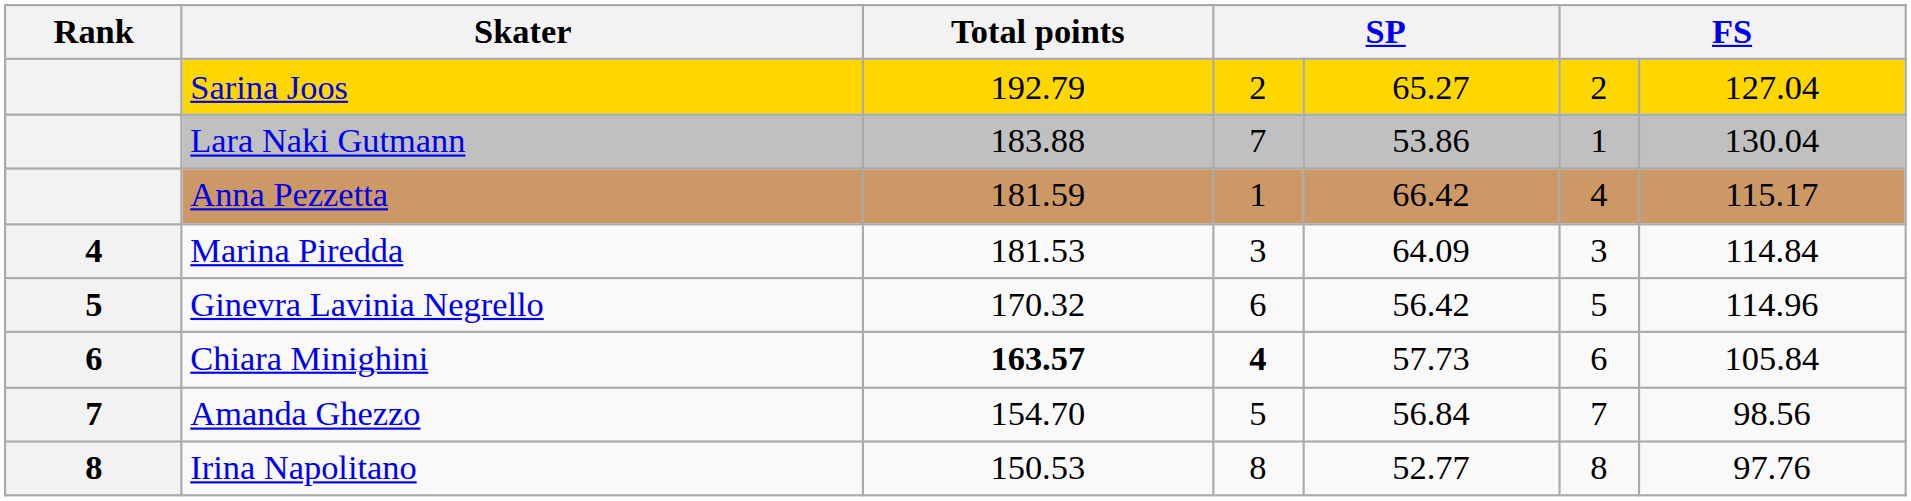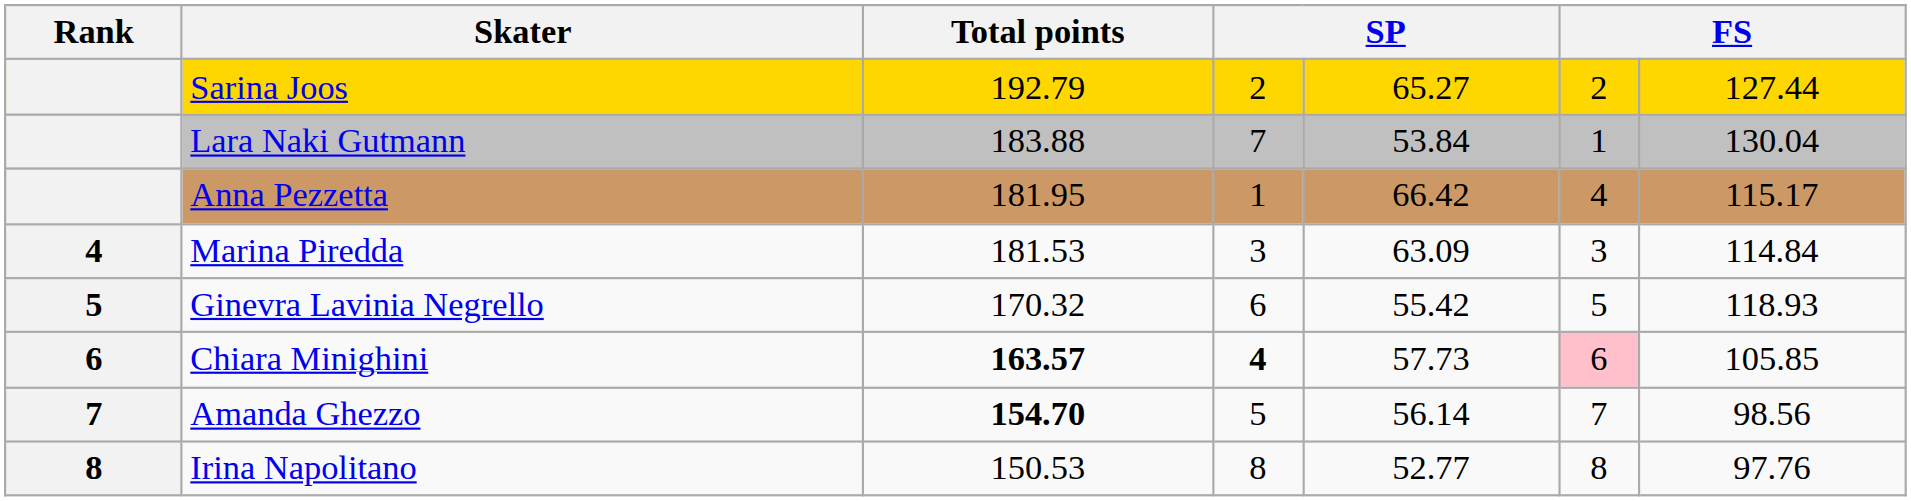 <table class="wikitable sortable" style="text-align:center;" width="70%">
 <tr>
 <th scope="col">Rank</th>
 <th scope="col">Skater</th>
 <th scope="col">Total points</th>
 <th scope="col" colspan="2" width="80px"><a href='#'>SP</a></th>
 <th scope="col" colspan="2" width="80px"><a href='#'>FS</a></th>
 </tr>
 <tr bgcolor="gold">
 <th scope="row"></th>
 <td align="left"><a href='#'>Sarina Joos</a></td>
 <td>192.79</td>
 <td>2</td>
 <td>65.27</td>
 <td>2</td>
-<td>127.04</td>
+<td>127.44</td>
 </tr>
 <tr bgcolor="silver">
 <th scope="row"></th>
 <td align="left"><a href='#'>Lara Naki Gutmann</a></td>
 <td>183.88</td>
 <td>7</td>
-<td>53.86</td>
+<td>53.84</td>
 <td>1</td>
 <td>130.04</td>
 </tr>
 <tr bgcolor="cc9966">
 <th scope="row"></th>
 <td align="left"><a href='#'>Anna Pezzetta</a></td>
-<td>181.59</td>
+<td>181.95</td>
 <td>1</td>
 <td>66.42</td>
 <td>4</td>
 <td>115.17</td>
 </tr>
 <tr>
 <th scope="row">4</th>
 <td align="left"><a href='#'>Marina Piredda</a></td>
 <td>181.53</td>
 <td>3</td>
-<td>64.09</td>
+<td>63.09</td>
 <td>3</td>
 <td>114.84</td>
 </tr>
 <tr>
 <th scope="row">5</th>
 <td align="left"><a href='#'>Ginevra Lavinia Negrello</a></td>
 <td>170.32</td>
 <td>6</td>
-<td>56.42</td>
+<td>55.42</td>
 <td>5</td>
-<td>114.96</td>
+<td>118.93</td>
 </tr>
 <tr>
 <th scope="row">6</th>
 <td align="left"><a href='#'>Chiara Minighini</a></td>
 <td><strong>163.57</strong></td>
 <td><strong>4</strong></td>
 <td>57.73</td>
-<td>6</td>
-<td>105.84</td>
+<td style="background: pink;">6</td>
+<td>105.85</td>
 </tr>
 <tr>
 <th scope="row">7</th>
 <td align="left"><a href='#'>Amanda Ghezzo</a></td>
-<td>154.70</td>
+<td><strong>154.70</strong></td>
 <td>5</td>
-<td>56.84</td>
+<td>56.14</td>
 <td>7</td>
 <td>98.56</td>
 </tr>
 <tr>
 <th scope="row">8</th>
 <td align="left"><a href='#'>Irina Napolitano</a></td>
 <td>150.53</td>
 <td>8</td>
 <td>52.77</td>
 <td>8</td>
 <td>97.76</td>
 </tr>
 </table>
